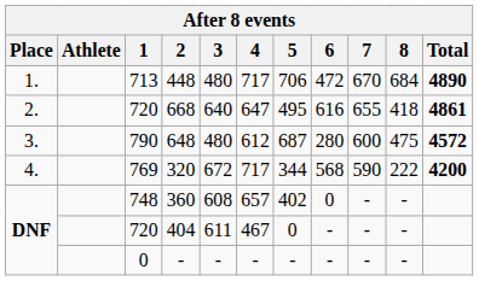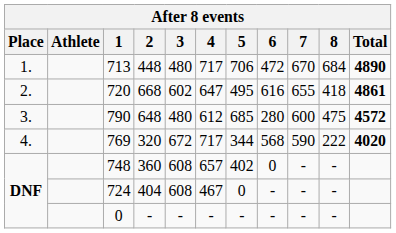 <table class=wikitable style="text-align:center">
 <tr>
 <th colspan=11><strong>After 8 events</strong></th>
 </tr>
 <tr>
 <th>Place</th>
 <th>Athlete</th>
 <th>1</th>
 <th>2</th>
 <th>3</th>
 <th>4</th>
 <th>5</th>
 <th>6</th>
 <th>7</th>
 <th>8</th>
 <th>Total</th>
 </tr>
 <tr>
 <td width=30>1.</td>
 <td align=left></td>
 <td>713</td>
 <td>448</td>
 <td>480</td>
 <td>717</td>
 <td>706</td>
 <td>472</td>
 <td>670</td>
 <td>684</td>
 <td><strong>4890</strong></td>
 </tr>
 <tr>
 <td>2.</td>
 <td align=left></td>
 <td>720</td>
 <td>668</td>
-<td>640</td>
+<td>602</td>
 <td>647</td>
 <td>495</td>
 <td>616</td>
 <td>655</td>
 <td>418</td>
 <td><strong>4861</strong></td>
 </tr>
 <tr>
 <td>3.</td>
 <td align=left></td>
 <td>790</td>
 <td>648</td>
 <td>480</td>
 <td>612</td>
-<td>687</td>
+<td>685</td>
 <td>280</td>
 <td>600</td>
 <td>475</td>
 <td><strong>4572</strong></td>
 </tr>
 <tr>
 <td>4.</td>
 <td align=left></td>
 <td>769</td>
 <td>320</td>
 <td>672</td>
 <td>717</td>
 <td>344</td>
 <td>568</td>
 <td>590</td>
 <td>222</td>
-<td><strong>4200</strong></td>
+<td><strong>4020</strong></td>
 </tr>
 <tr>
 <td rowspan=3><strong>DNF</strong></td>
 <td align=left></td>
 <td>748</td>
 <td>360</td>
 <td>608</td>
 <td>657</td>
 <td>402</td>
 <td>0</td>
 <td>-</td>
 <td>-</td>
 <td></td>
 </tr>
 <tr>
 <td align=left></td>
-<td>720</td>
+<td>724</td>
 <td>404</td>
-<td>611</td>
+<td>608</td>
 <td>467</td>
 <td>0</td>
 <td>-</td>
 <td>-</td>
 <td>-</td>
 <td></td>
 </tr>
 <tr>
 <td align=left></td>
 <td>0</td>
 <td>-</td>
 <td>-</td>
 <td>-</td>
 <td>-</td>
 <td>-</td>
 <td>-</td>
 <td>-</td>
 <td></td>
 </tr>
 </table>
